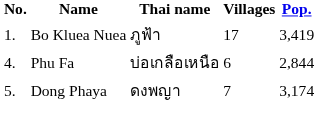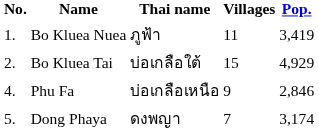 <table>
 <tr>
 <th>No.</th>
 <th>Name</th>
 <th>Thai name</th>
 <th>Villages</th>
 <th><a href='#'>Pop.</a></th>
 </tr>
 <tr>
 <td>1.</td>
 <td>Bo Kluea Nuea</td>
 <td>ภูฟ้า</td>
-<td>17</td>
+<td>11</td>
 <td>3,419</td>
+<td></td>
+</tr>
+<tr>
+<td>2.</td>
+<td>Bo Kluea Tai</td>
+<td>บ่อเกลือใต้</td>
+<td>15</td>
+<td>4,929</td>
 <td></td>
 </tr>
 <tr>
 <td>4.</td>
 <td>Phu Fa</td>
 <td>บ่อเกลือเหนือ</td>
-<td>6</td>
-<td>2,844</td>
+<td>9</td>
+<td>2,846</td>
 <td></td>
 </tr>
 <tr>
 <td>5.</td>
 <td>Dong Phaya</td>
 <td>ดงพญา</td>
 <td>7</td>
 <td>3,174</td>
 <td></td>
 </tr>
 </table>
